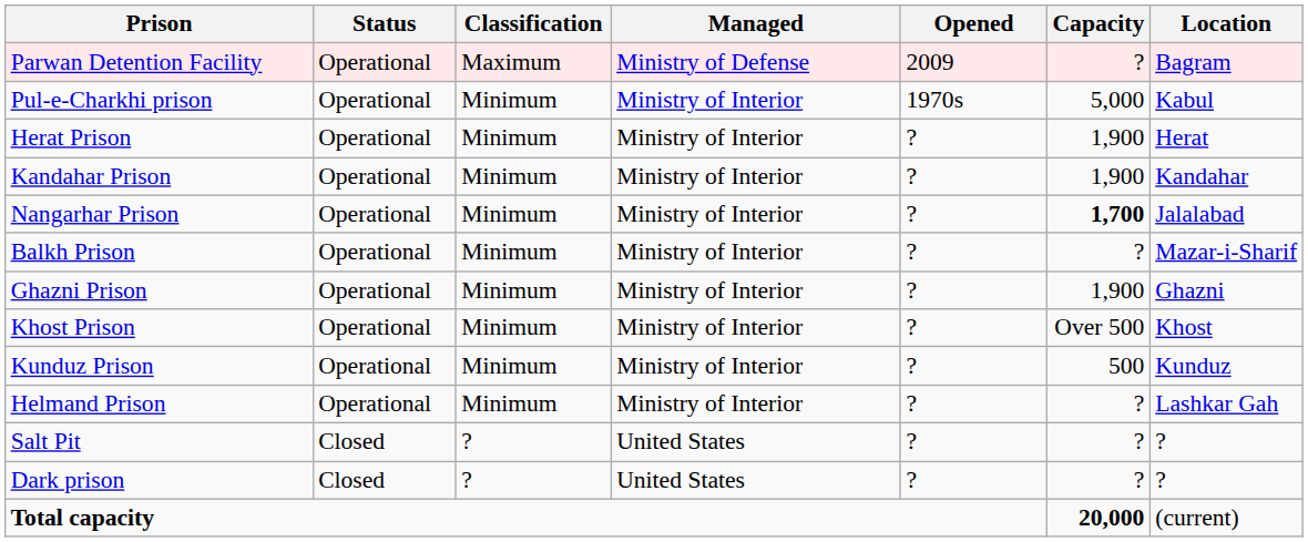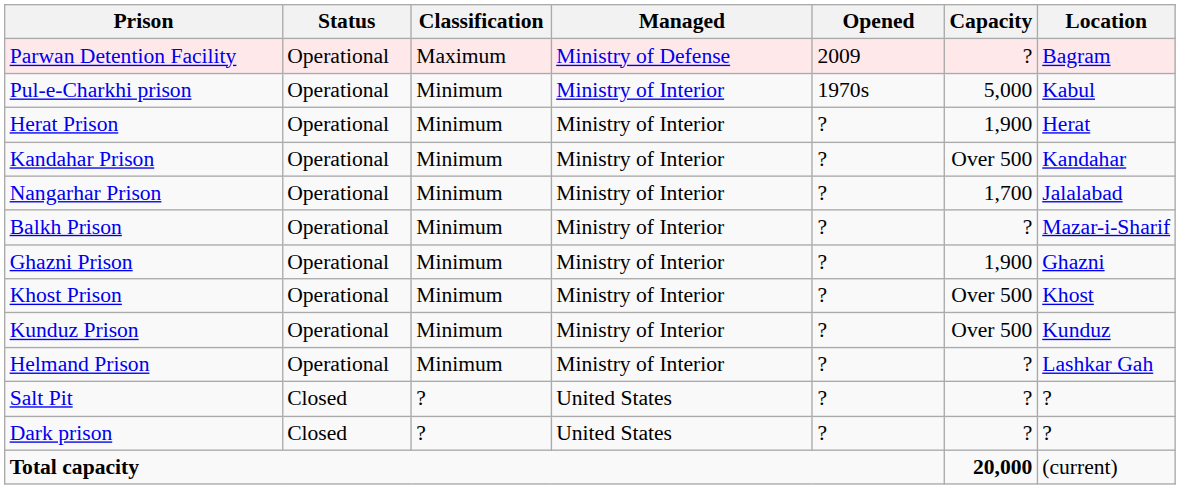 <table class="wikitable">
 <tr>
 <th scope="col" width="320">Prison</th>
 <th scope="col" width="100">Status</th>
 <th scope="col" width="100">Classification</th>
 <th scope="col" width="300">Managed</th>
 <th scope="col" width="125">Opened</th>
 <th scope="col" width="50">Capacity</th>
 <th scope="col" width="125">Location</th>
 </tr>
 <tr bgcolor=#FFE8E9>
 <td><a href='#'>Parwan Detention Facility</a></td>
 <td>Operational</td>
 <td>Maximum</td>
 <td><a href='#'>Ministry of Defense</a></td>
 <td>2009</td>
 <td align="right">?</td>
 <td><a href='#'>Bagram</a></td>
 </tr>
 <tr>
 <td><a href='#'>Pul-e-Charkhi prison</a></td>
 <td>Operational</td>
 <td>Minimum</td>
 <td><a href='#'>Ministry of Interior</a></td>
 <td>1970s</td>
 <td align="right">5,000</td>
 <td><a href='#'>Kabul</a></td>
 </tr>
 <tr>
 <td><a href='#'>Herat Prison</a></td>
 <td>Operational</td>
 <td>Minimum</td>
 <td>Ministry of Interior</td>
 <td>?</td>
 <td align="right">1,900</td>
 <td><a href='#'>Herat</a></td>
 </tr>
 <tr>
 <td><a href='#'>Kandahar Prison</a></td>
 <td>Operational</td>
 <td>Minimum</td>
 <td>Ministry of Interior</td>
 <td>?</td>
-<td align="right">1,900</td>
+<td align="right">Over 500</td>
 <td><a href='#'>Kandahar</a></td>
 </tr>
 <tr>
 <td><a href='#'>Nangarhar Prison</a></td>
 <td>Operational</td>
 <td>Minimum</td>
 <td>Ministry of Interior</td>
 <td>?</td>
-<td align="right"><strong>1,700</strong></td>
+<td align="right">1,700</td>
 <td><a href='#'>Jalalabad</a></td>
 </tr>
 <tr>
 <td><a href='#'>Balkh Prison</a></td>
 <td>Operational</td>
 <td>Minimum</td>
 <td>Ministry of Interior</td>
 <td>?</td>
 <td align="right">?</td>
 <td><a href='#'>Mazar-i-Sharif</a></td>
 </tr>
 <tr>
 <td><a href='#'>Ghazni Prison</a></td>
 <td>Operational</td>
 <td>Minimum</td>
 <td>Ministry of Interior</td>
 <td>?</td>
 <td align="right">1,900</td>
 <td><a href='#'>Ghazni</a></td>
 </tr>
 <tr>
 <td><a href='#'>Khost Prison</a></td>
 <td>Operational</td>
 <td>Minimum</td>
 <td>Ministry of Interior</td>
 <td>?</td>
 <td align="right">Over 500</td>
 <td><a href='#'>Khost</a></td>
 </tr>
 <tr>
 <td><a href='#'>Kunduz Prison</a></td>
 <td>Operational</td>
 <td>Minimum</td>
 <td>Ministry of Interior</td>
 <td>?</td>
-<td align="right">500</td>
+<td align="right">Over 500</td>
 <td><a href='#'>Kunduz</a></td>
 </tr>
 <tr>
 <td><a href='#'>Helmand Prison</a></td>
 <td>Operational</td>
 <td>Minimum</td>
 <td>Ministry of Interior</td>
 <td>?</td>
 <td align="right">?</td>
 <td><a href='#'>Lashkar Gah</a></td>
 </tr>
 <tr>
 <td><a href='#'>Salt Pit</a></td>
 <td>Closed</td>
 <td>?</td>
 <td>United States</td>
 <td>?</td>
 <td align="right">?</td>
 <td>?</td>
 </tr>
 <tr>
 <td><a href='#'>Dark prison</a></td>
 <td>Closed</td>
 <td>?</td>
 <td>United States</td>
 <td>?</td>
 <td align="right">?</td>
 <td>?</td>
 </tr>
 <tr>
 <td colspan=5><strong>Total capacity</strong></td>
 <td align="right"><strong>20,000</strong></td>
 <td>(current)</td>
 </tr>
 </table>
